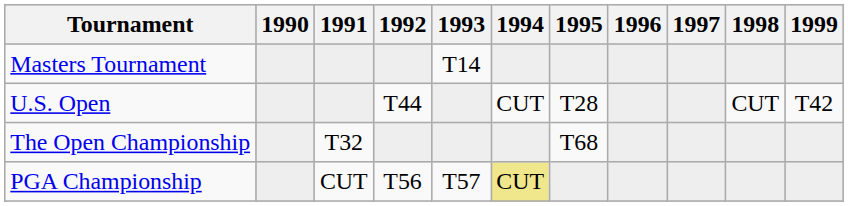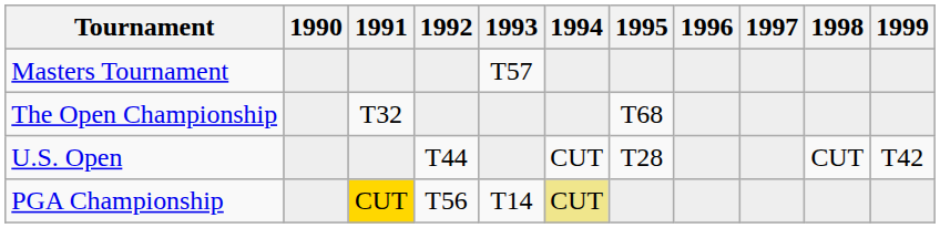 <table class="wikitable" style="font-size:95%;text-align:center;">
 <tr>
 <th>Tournament</th>
 <th>1990</th>
 <th>1991</th>
 <th>1992</th>
 <th>1993</th>
 <th>1994</th>
 <th>1995</th>
 <th>1996</th>
 <th>1997</th>
 <th>1998</th>
 <th>1999</th>
 </tr>
 <tr>
 <td align=left><a href='#'>Masters Tournament</a></td>
 <td style="background:#eeeeee;"></td>
 <td style="background:#eeeeee;"></td>
 <td style="background:#eeeeee;"></td>
-<td>T14</td>
+<td>T57</td>
 <td style="background:#eeeeee;"></td>
 <td style="background:#eeeeee;"></td>
+<td style="background:#eeeeee;"></td>
+<td style="background:#eeeeee;"></td>
+<td style="background:#eeeeee;"></td>
+<td style="background:#eeeeee;"></td>
+</tr>
+<tr>
+<td align=left><a href='#'>The Open Championship</a></td>
+<td style="background:#eeeeee;"></td>
+<td>T32</td>
+<td style="background:#eeeeee;"></td>
+<td style="background:#eeeeee;"></td>
+<td style="background:#eeeeee;"></td>
+<td>T68</td>
 <td style="background:#eeeeee;"></td>
 <td style="background:#eeeeee;"></td>
 <td style="background:#eeeeee;"></td>
 <td style="background:#eeeeee;"></td>
 </tr>
 <tr>
 <td align=left><a href='#'>U.S. Open</a></td>
 <td style="background:#eeeeee;"></td>
 <td style="background:#eeeeee;"></td>
 <td>T44</td>
 <td style="background:#eeeeee;"></td>
 <td>CUT</td>
 <td>T28</td>
 <td style="background:#eeeeee;"></td>
 <td style="background:#eeeeee;"></td>
 <td>CUT</td>
 <td>T42</td>
 </tr>
 <tr>
-<td align=left><a href='#'>The Open Championship</a></td>
-<td style="background:#eeeeee;"></td>
-<td>T32</td>
-<td style="background:#eeeeee;"></td>
-<td style="background:#eeeeee;"></td>
-<td style="background:#eeeeee;"></td>
-<td>T68</td>
-<td style="background:#eeeeee;"></td>
-<td style="background:#eeeeee;"></td>
-<td style="background:#eeeeee;"></td>
-<td style="background:#eeeeee;"></td>
-</tr>
-<tr>
 <td align=left><a href='#'>PGA Championship</a></td>
 <td style="background:#eeeeee;"></td>
-<td>CUT</td>
+<td style="background: gold;">CUT</td>
 <td>T56</td>
-<td>T57</td>
+<td>T14</td>
 <td style="background: khaki;">CUT</td>
 <td style="background:#eeeeee;"></td>
 <td style="background:#eeeeee;"></td>
 <td style="background:#eeeeee;"></td>
 <td style="background:#eeeeee;"></td>
 <td style="background:#eeeeee;"></td>
 </tr>
 </table>
